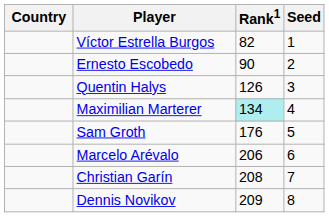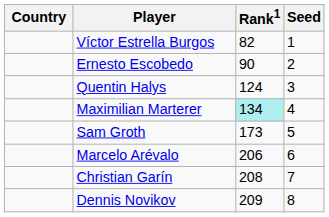 <table class="sortable wikitable">
 <tr>
 <th width="70">Country</th>
 <th width="175">Player</th>
 <th>Rank<sup>1</sup></th>
 <th>Seed</th>
 </tr>
 <tr>
 <td></td>
 <td><a href='#'>Víctor Estrella Burgos</a></td>
 <td>82</td>
 <td>1</td>
 </tr>
 <tr>
 <td></td>
 <td><a href='#'>Ernesto Escobedo</a></td>
 <td>90</td>
 <td>2</td>
 </tr>
 <tr>
 <td></td>
 <td><a href='#'>Quentin Halys</a></td>
-<td>126</td>
+<td>124</td>
 <td>3</td>
 </tr>
 <tr>
 <td></td>
 <td><a href='#'>Maximilian Marterer</a></td>
 <td style="background: paleturquoise;">134</td>
 <td>4</td>
 </tr>
 <tr>
 <td></td>
 <td><a href='#'>Sam Groth</a></td>
-<td>176</td>
+<td>173</td>
 <td>5</td>
 </tr>
 <tr>
 <td></td>
 <td><a href='#'>Marcelo Arévalo</a></td>
 <td>206</td>
 <td>6</td>
 </tr>
 <tr>
 <td></td>
 <td><a href='#'>Christian Garín</a></td>
 <td>208</td>
 <td>7</td>
 </tr>
 <tr>
 <td></td>
 <td><a href='#'>Dennis Novikov</a></td>
 <td>209</td>
 <td>8</td>
 </tr>
 </table>
